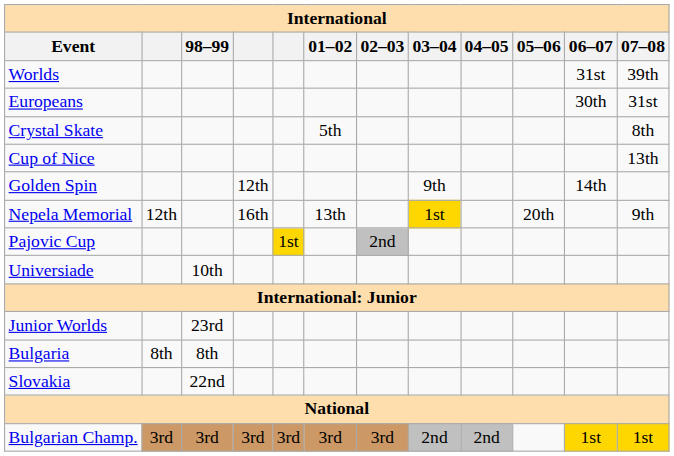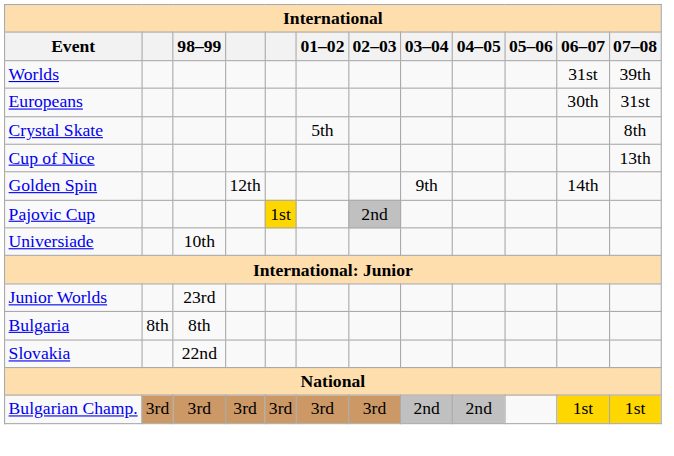 <table class="wikitable" style="text-align:center">
 <tr>
 <th style="background-color: #ffdead; " colspan=12 align=center>International</th>
 </tr>
 <tr>
 <th>Event</th>
 <th></th>
 <th>98–99</th>
 <th></th>
 <th></th>
 <th>01–02</th>
 <th>02–03</th>
 <th>03–04</th>
 <th>04–05</th>
 <th>05–06</th>
 <th>06–07</th>
 <th>07–08</th>
 </tr>
 <tr>
 <td align=left><a href='#'>Worlds</a></td>
 <td></td>
 <td></td>
 <td></td>
 <td></td>
 <td></td>
 <td></td>
 <td></td>
 <td></td>
 <td></td>
 <td>31st</td>
 <td>39th</td>
 </tr>
 <tr>
 <td align=left><a href='#'>Europeans</a></td>
 <td></td>
 <td></td>
 <td></td>
 <td></td>
 <td></td>
 <td></td>
 <td></td>
 <td></td>
 <td></td>
 <td>30th</td>
 <td>31st</td>
 </tr>
 <tr>
 <td align=left><a href='#'>Crystal Skate</a></td>
 <td></td>
 <td></td>
 <td></td>
 <td></td>
 <td>5th</td>
 <td></td>
 <td></td>
 <td></td>
 <td></td>
 <td></td>
 <td>8th</td>
 </tr>
 <tr>
 <td align=left><a href='#'>Cup of Nice</a></td>
 <td></td>
 <td></td>
 <td></td>
 <td></td>
 <td></td>
 <td></td>
 <td></td>
 <td></td>
 <td></td>
 <td></td>
 <td>13th</td>
 </tr>
 <tr>
 <td align=left><a href='#'>Golden Spin</a></td>
 <td></td>
 <td></td>
 <td>12th</td>
 <td></td>
 <td></td>
 <td></td>
 <td>9th</td>
 <td></td>
 <td></td>
 <td>14th</td>
 <td></td>
-</tr>
-<tr>
-<td align=left><a href='#'>Nepela Memorial</a></td>
-<td>12th</td>
-<td></td>
-<td>16th</td>
-<td></td>
-<td>13th</td>
-<td></td>
-<td bgcolor=gold>1st</td>
-<td></td>
-<td>20th</td>
-<td></td>
-<td>9th</td>
 </tr>
 <tr>
 <td align=left><a href='#'>Pajovic Cup</a></td>
 <td></td>
 <td></td>
 <td></td>
 <td bgcolor=gold>1st</td>
 <td></td>
 <td bgcolor=silver>2nd</td>
 <td></td>
 <td></td>
 <td></td>
 <td></td>
 <td></td>
 </tr>
 <tr>
 <td align=left><a href='#'>Universiade</a></td>
 <td></td>
 <td>10th</td>
 <td></td>
 <td></td>
 <td></td>
 <td></td>
 <td></td>
 <td></td>
 <td></td>
 <td></td>
 <td></td>
 </tr>
 <tr>
 <th style="background-color: #ffdead; " colspan=12 align=center>International: Junior</th>
 </tr>
 <tr>
 <td align=left><a href='#'>Junior Worlds</a></td>
 <td></td>
 <td>23rd</td>
 <td></td>
 <td></td>
 <td></td>
 <td></td>
 <td></td>
 <td></td>
 <td></td>
 <td></td>
 <td></td>
 </tr>
 <tr>
 <td align=left> <a href='#'>Bulgaria</a></td>
 <td>8th</td>
 <td>8th</td>
 <td></td>
 <td></td>
 <td></td>
 <td></td>
 <td></td>
 <td></td>
 <td></td>
 <td></td>
 <td></td>
 </tr>
 <tr>
 <td align=left> <a href='#'>Slovakia</a></td>
 <td></td>
 <td>22nd</td>
 <td></td>
 <td></td>
 <td></td>
 <td></td>
 <td></td>
 <td></td>
 <td></td>
 <td></td>
 <td></td>
 </tr>
 <tr>
 <th style="background-color: #ffdead; " colspan=12 align=center>National</th>
 </tr>
 <tr>
 <td align=left><a href='#'>Bulgarian Champ.</a></td>
 <td bgcolor=cc9966>3rd</td>
 <td bgcolor=cc9966>3rd</td>
 <td bgcolor=cc9966>3rd</td>
 <td bgcolor=cc9966>3rd</td>
 <td bgcolor=cc9966>3rd</td>
 <td bgcolor=cc9966>3rd</td>
 <td bgcolor=silver>2nd</td>
 <td bgcolor=silver>2nd</td>
 <td></td>
 <td bgcolor=gold>1st</td>
 <td bgcolor=gold>1st</td>
 </tr>
 </table>
